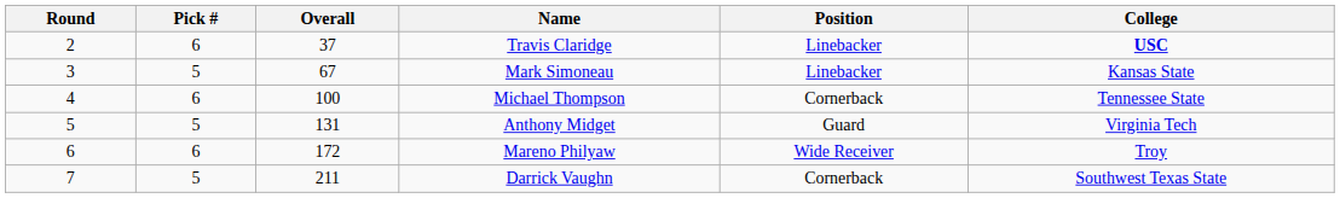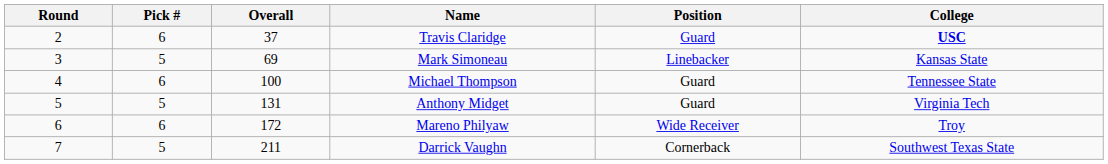 <table class="wikitable sortable sortable" style="width: 100%; text-align:center">
 <tr>
 <th>Round</th>
 <th>Pick #</th>
 <th>Overall</th>
 <th>Name</th>
 <th>Position</th>
 <th>College</th>
 </tr>
 <tr>
 <td>2</td>
 <td>6</td>
 <td>37</td>
 <td><a href='#'>Travis Claridge</a></td>
-<td><a href='#'>Linebacker</a></td>
+<td><a href='#'>Guard</a></td>
 <td><strong><a href='#'>USC</a></strong></td>
 </tr>
 <tr>
 <td>3</td>
 <td>5</td>
-<td>67</td>
+<td>69</td>
 <td><a href='#'>Mark Simoneau</a></td>
 <td><a href='#'>Linebacker</a></td>
 <td><a href='#'>Kansas State</a></td>
 </tr>
 <tr>
 <td>4</td>
 <td>6</td>
 <td>100</td>
 <td><a href='#'>Michael Thompson</a></td>
-<td>Cornerback</td>
+<td>Guard</td>
 <td><a href='#'>Tennessee State</a></td>
 </tr>
 <tr>
 <td>5</td>
 <td>5</td>
 <td>131</td>
 <td><a href='#'>Anthony Midget</a></td>
 <td>Guard</td>
 <td><a href='#'>Virginia Tech</a></td>
 </tr>
 <tr>
 <td>6</td>
 <td>6</td>
 <td>172</td>
 <td><a href='#'>Mareno Philyaw</a></td>
 <td><a href='#'>Wide Receiver</a></td>
 <td><a href='#'>Troy</a></td>
 </tr>
 <tr>
 <td>7</td>
 <td>5</td>
 <td>211</td>
 <td><a href='#'>Darrick Vaughn</a></td>
 <td>Cornerback</td>
 <td><a href='#'>Southwest Texas State</a></td>
 </tr>
 </table>
